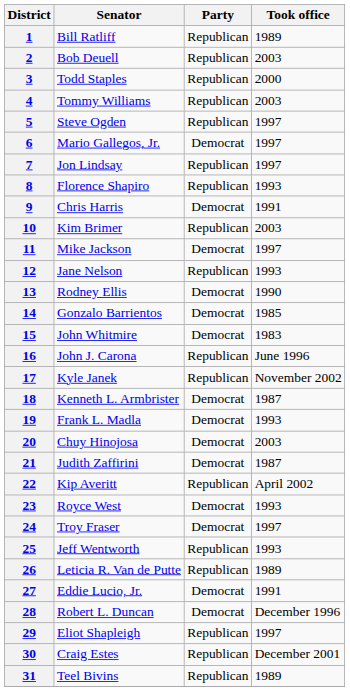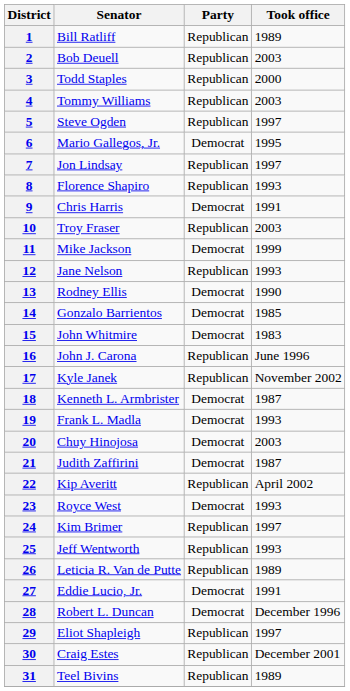 <table class="wikitable">
 <tr>
 <th>District</th>
 <th>Senator</th>
 <th>Party</th>
 <th>Took office</th>
 </tr>
 <tr>
 <th align=center><a href='#'>1</a></th>
 <td><a href='#'>Bill Ratliff</a></td>
 <td align=center>Republican</td>
 <td>1989</td>
 </tr>
 <tr>
 <th align=center><a href='#'>2</a></th>
 <td><a href='#'>Bob Deuell</a></td>
 <td align=center>Republican</td>
 <td>2003</td>
 </tr>
 <tr>
 <th align=center><a href='#'>3</a></th>
 <td><a href='#'>Todd Staples</a></td>
 <td align=center>Republican</td>
 <td>2000</td>
 </tr>
 <tr>
 <th align=center><a href='#'>4</a></th>
 <td><a href='#'>Tommy Williams</a></td>
 <td align=center>Republican</td>
 <td>2003</td>
 </tr>
 <tr>
 <th align=center><a href='#'>5</a></th>
 <td><a href='#'>Steve Ogden</a></td>
 <td align=center>Republican</td>
 <td>1997</td>
 </tr>
 <tr>
 <th align=center><a href='#'>6</a></th>
 <td><a href='#'>Mario Gallegos, Jr.</a></td>
 <td align=center>Democrat</td>
-<td>1997</td>
+<td>1995</td>
 </tr>
 <tr>
 <th align=center><a href='#'>7</a></th>
 <td><a href='#'>Jon Lindsay</a></td>
 <td align=center>Republican</td>
 <td>1997</td>
 </tr>
 <tr>
 <th align=center><a href='#'>8</a></th>
 <td><a href='#'>Florence Shapiro</a></td>
 <td align=center>Republican</td>
 <td>1993</td>
 </tr>
 <tr>
 <th align=center><a href='#'>9</a></th>
 <td><a href='#'>Chris Harris</a></td>
 <td align=center>Democrat</td>
 <td>1991</td>
 </tr>
 <tr>
 <th align=center><a href='#'>10</a></th>
-<td><a href='#'>Kim Brimer</a></td>
+<td><a href='#'>Troy Fraser</a></td>
 <td align=center>Republican</td>
 <td>2003</td>
 </tr>
 <tr>
 <th align=center><a href='#'>11</a></th>
 <td><a href='#'>Mike Jackson</a></td>
 <td align=center>Democrat</td>
-<td>1997</td>
+<td>1999</td>
 </tr>
 <tr>
 <th align=center><a href='#'>12</a></th>
 <td><a href='#'>Jane Nelson</a></td>
 <td align=center>Republican</td>
 <td>1993</td>
 </tr>
 <tr>
 <th align=center><a href='#'>13</a></th>
 <td><a href='#'>Rodney Ellis</a></td>
 <td align=center>Democrat</td>
 <td>1990</td>
 </tr>
 <tr>
 <th align=center><a href='#'>14</a></th>
 <td><a href='#'>Gonzalo Barrientos</a></td>
 <td align=center>Democrat</td>
 <td>1985</td>
 </tr>
 <tr>
 <th align=center><a href='#'>15</a></th>
 <td><a href='#'>John Whitmire</a></td>
 <td align=center>Democrat</td>
 <td>1983</td>
 </tr>
 <tr>
 <th align=center><a href='#'>16</a></th>
 <td><a href='#'>John J. Carona</a></td>
 <td align=center>Republican</td>
 <td>June 1996</td>
 </tr>
 <tr>
 <th align=center><a href='#'>17</a></th>
 <td><a href='#'>Kyle Janek</a></td>
 <td align=center>Republican</td>
 <td>November 2002</td>
 </tr>
 <tr>
 <th align=center><a href='#'>18</a></th>
 <td><a href='#'>Kenneth L. Armbrister</a></td>
 <td align=center>Democrat</td>
 <td>1987</td>
 </tr>
 <tr>
 <th align=center><a href='#'>19</a></th>
 <td><a href='#'>Frank L. Madla</a></td>
 <td align=center>Democrat</td>
 <td>1993</td>
 </tr>
 <tr>
 <th align=center><a href='#'>20</a></th>
 <td><a href='#'>Chuy Hinojosa</a></td>
 <td align=center>Democrat</td>
 <td>2003</td>
 </tr>
 <tr>
 <th align=center><a href='#'>21</a></th>
 <td><a href='#'>Judith Zaffirini</a></td>
 <td align=center>Democrat</td>
 <td>1987</td>
 </tr>
 <tr>
 <th align=center><a href='#'>22</a></th>
 <td><a href='#'>Kip Averitt</a></td>
 <td align=center>Republican</td>
 <td>April 2002</td>
 </tr>
 <tr>
 <th align=center><a href='#'>23</a></th>
 <td><a href='#'>Royce West</a></td>
 <td align=center>Democrat</td>
 <td>1993</td>
 </tr>
 <tr>
 <th align=center><a href='#'>24</a></th>
-<td><a href='#'>Troy Fraser</a></td>
-<td align=center>Democrat</td>
+<td><a href='#'>Kim Brimer</a></td>
+<td align=center>Republican</td>
 <td>1997</td>
 </tr>
 <tr>
 <th align=center><a href='#'>25</a></th>
 <td><a href='#'>Jeff Wentworth</a></td>
 <td align=center>Republican</td>
 <td>1993</td>
 </tr>
 <tr>
 <th align=center><a href='#'>26</a></th>
 <td><a href='#'>Leticia R. Van de Putte</a></td>
 <td align=center>Republican</td>
 <td>1989</td>
 </tr>
 <tr>
 <th align=center><a href='#'>27</a></th>
 <td><a href='#'>Eddie Lucio, Jr.</a></td>
 <td align=center>Democrat</td>
 <td>1991</td>
 </tr>
 <tr>
 <th align=center><a href='#'>28</a></th>
 <td><a href='#'>Robert L. Duncan</a></td>
 <td align=center>Democrat</td>
 <td>December 1996</td>
 </tr>
 <tr>
 <th align=center><a href='#'>29</a></th>
 <td><a href='#'>Eliot Shapleigh</a></td>
 <td align=center>Republican</td>
 <td>1997</td>
 </tr>
 <tr>
 <th align=center><a href='#'>30</a></th>
 <td><a href='#'>Craig Estes</a></td>
 <td align=center>Republican</td>
 <td>December 2001</td>
 </tr>
 <tr>
 <th align=center><a href='#'>31</a></th>
 <td><a href='#'>Teel Bivins</a></td>
 <td align=center>Republican</td>
 <td>1989</td>
 </tr>
 <tr>
 </tr>
 </table>
